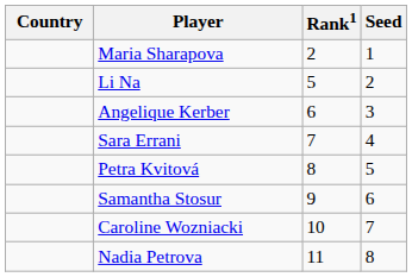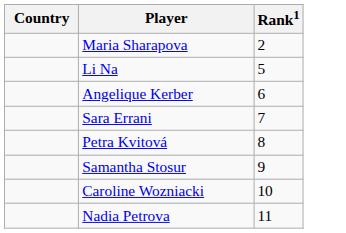 <table class="sortable wikitable">
 <tr>
 <th width="70">Country</th>
 <th width="175">Player</th>
 <th>Rank<sup>1</sup></th>
-<th>Seed</th>
 </tr>
 <tr>
 <td></td>
 <td><a href='#'>Maria Sharapova</a></td>
 <td>2</td>
-<td>1</td>
 </tr>
 <tr>
 <td></td>
 <td><a href='#'>Li Na</a></td>
 <td>5</td>
-<td>2</td>
 </tr>
 <tr>
 <td></td>
 <td><a href='#'>Angelique Kerber</a></td>
 <td>6</td>
-<td>3</td>
 </tr>
 <tr>
 <td></td>
 <td><a href='#'>Sara Errani</a></td>
 <td>7</td>
-<td>4</td>
 </tr>
 <tr>
 <td></td>
 <td><a href='#'>Petra Kvitová</a></td>
 <td>8</td>
-<td>5</td>
 </tr>
 <tr>
 <td></td>
 <td><a href='#'>Samantha Stosur</a></td>
 <td>9</td>
-<td>6</td>
 </tr>
 <tr>
 <td></td>
 <td><a href='#'>Caroline Wozniacki</a></td>
 <td>10</td>
-<td>7</td>
 </tr>
 <tr>
 <td></td>
 <td><a href='#'>Nadia Petrova</a></td>
 <td>11</td>
-<td>8</td>
 </tr>
 </table>
